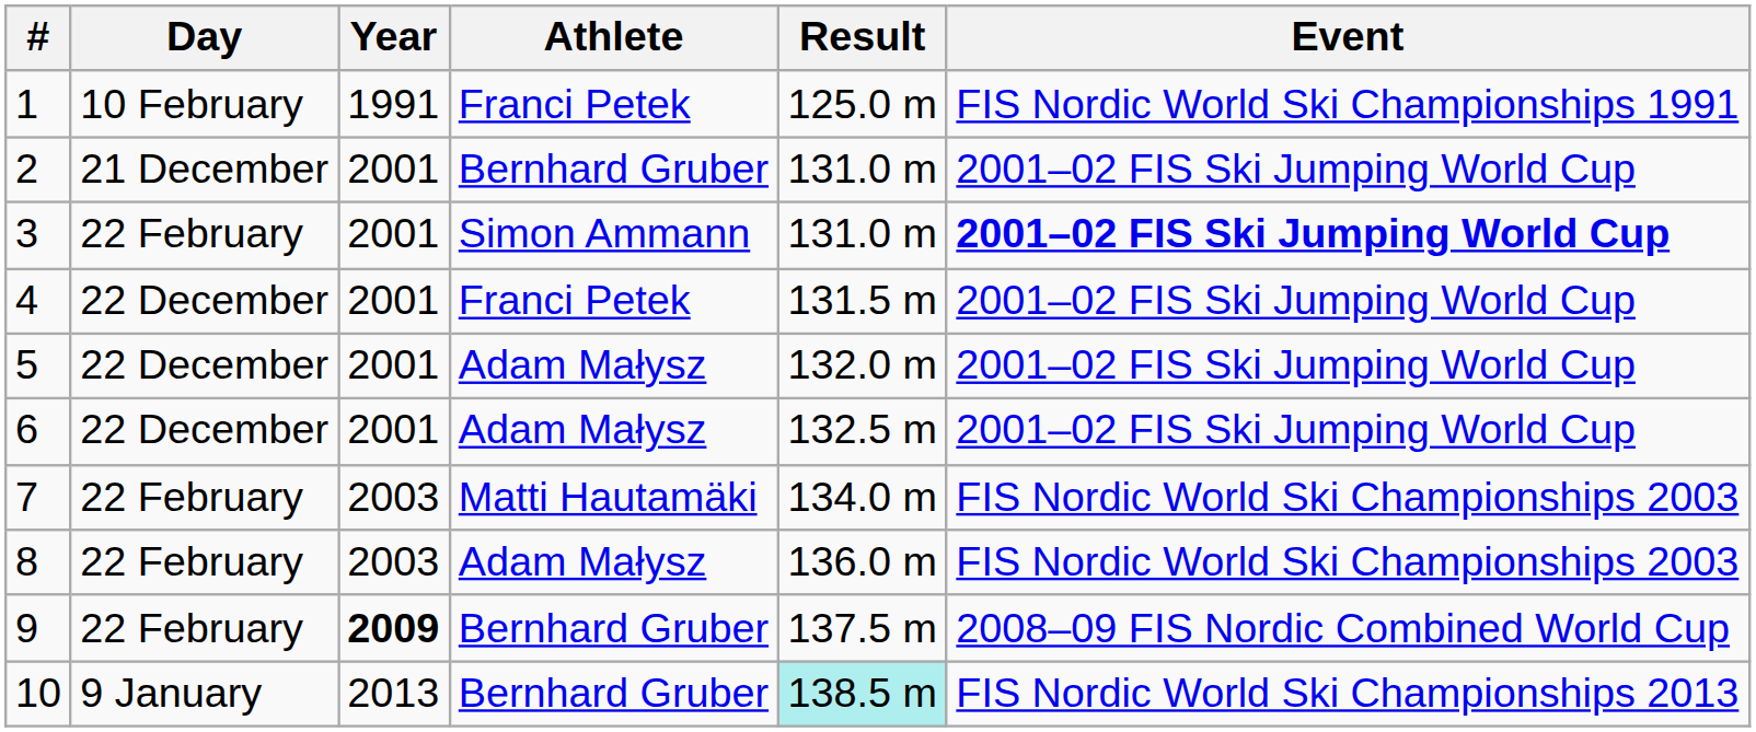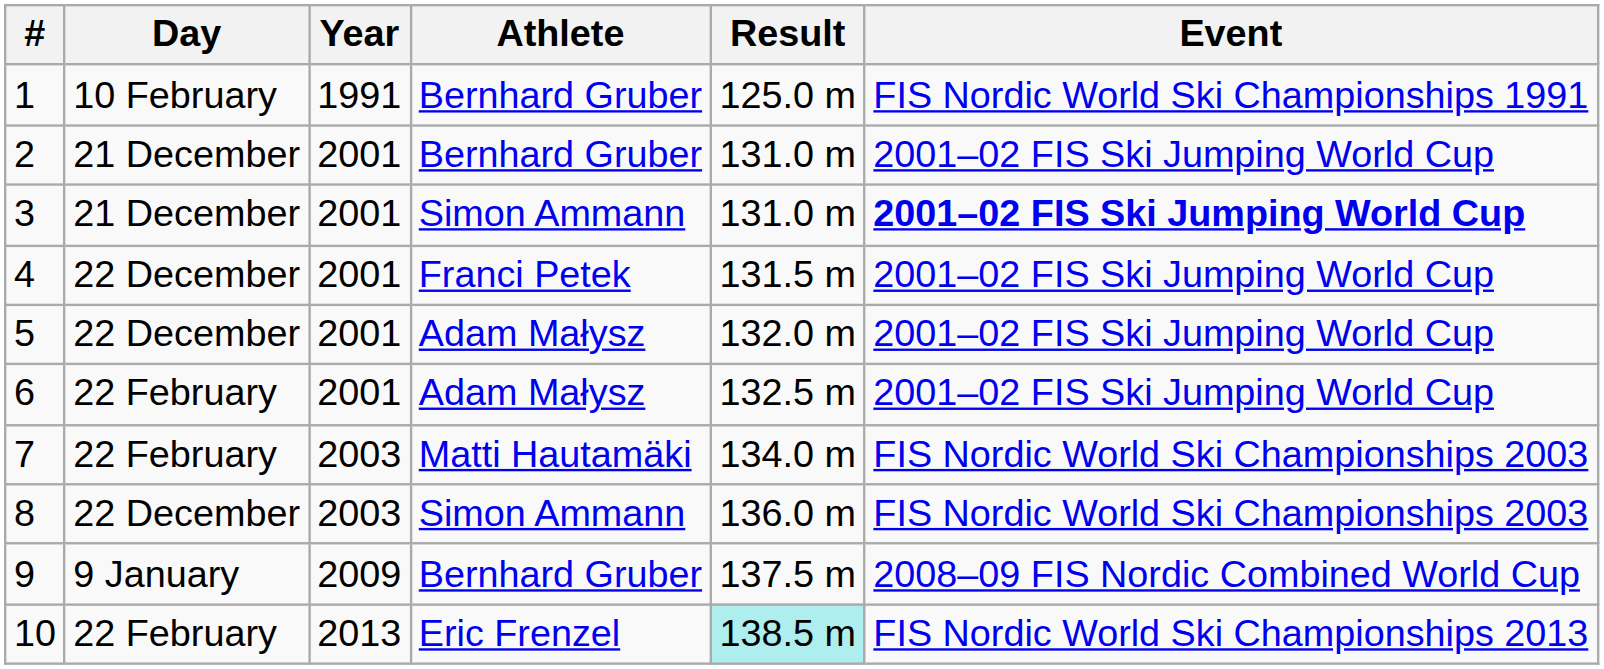 <table class="wikitable sortable">
 <tr>
 <th>#</th>
 <th>Day</th>
 <th>Year</th>
 <th>Athlete</th>
 <th>Result</th>
 <th>Event</th>
 </tr>
 <tr>
 <td>1</td>
 <td>10 February</td>
 <td>1991</td>
-<td> <a href='#'>Franci Petek</a></td>
+<td> <a href='#'>Bernhard Gruber</a></td>
 <td>125.0 m</td>
 <td><a href='#'>FIS Nordic World Ski Championships 1991</a></td>
 </tr>
 <tr>
 <td>2</td>
 <td>21 December</td>
 <td>2001</td>
 <td> <a href='#'>Bernhard Gruber</a></td>
 <td>131.0 m</td>
 <td><a href='#'>2001–02 FIS Ski Jumping World Cup</a></td>
 </tr>
 <tr>
 <td>3</td>
-<td>22 February</td>
+<td>21 December</td>
 <td>2001</td>
 <td> <a href='#'>Simon Ammann</a></td>
 <td>131.0 m</td>
 <td><strong><a href='#'>2001–02 FIS Ski Jumping World Cup</a></strong></td>
 </tr>
 <tr>
 <td>4</td>
 <td>22 December</td>
 <td>2001</td>
 <td> <a href='#'>Franci Petek</a></td>
 <td>131.5 m</td>
 <td><a href='#'>2001–02 FIS Ski Jumping World Cup</a></td>
 </tr>
 <tr>
 <td>5</td>
 <td>22 December</td>
 <td>2001</td>
 <td> <a href='#'>Adam Małysz</a></td>
 <td>132.0 m</td>
 <td><a href='#'>2001–02 FIS Ski Jumping World Cup</a></td>
 </tr>
 <tr>
 <td>6</td>
-<td>22 December</td>
+<td>22 February</td>
 <td>2001</td>
 <td> <a href='#'>Adam Małysz</a></td>
 <td>132.5 m</td>
 <td><a href='#'>2001–02 FIS Ski Jumping World Cup</a></td>
 </tr>
 <tr>
 <td>7</td>
 <td>22 February</td>
 <td>2003</td>
 <td> <a href='#'>Matti Hautamäki</a></td>
 <td>134.0 m</td>
 <td><a href='#'>FIS Nordic World Ski Championships 2003</a></td>
 </tr>
 <tr>
 <td>8</td>
-<td>22 February</td>
+<td>22 December</td>
 <td>2003</td>
-<td> <a href='#'>Adam Małysz</a></td>
+<td> <a href='#'>Simon Ammann</a></td>
 <td>136.0 m</td>
 <td><a href='#'>FIS Nordic World Ski Championships 2003</a></td>
 </tr>
 <tr>
 <td>9</td>
-<td>22 February</td>
-<td><strong>2009</strong></td>
+<td>9 January</td>
+<td>2009</td>
 <td> <a href='#'>Bernhard Gruber</a></td>
 <td>137.5 m</td>
 <td><a href='#'>2008–09 FIS Nordic Combined World Cup</a></td>
 </tr>
 <tr>
 <td>10</td>
-<td>9 January</td>
+<td>22 February</td>
 <td>2013</td>
-<td> <a href='#'>Bernhard Gruber</a></td>
+<td> <a href='#'>Eric Frenzel</a></td>
 <td style="background: paleturquoise;">138.5 m</td>
 <td><a href='#'>FIS Nordic World Ski Championships 2013</a></td>
 </tr>
 </table>
